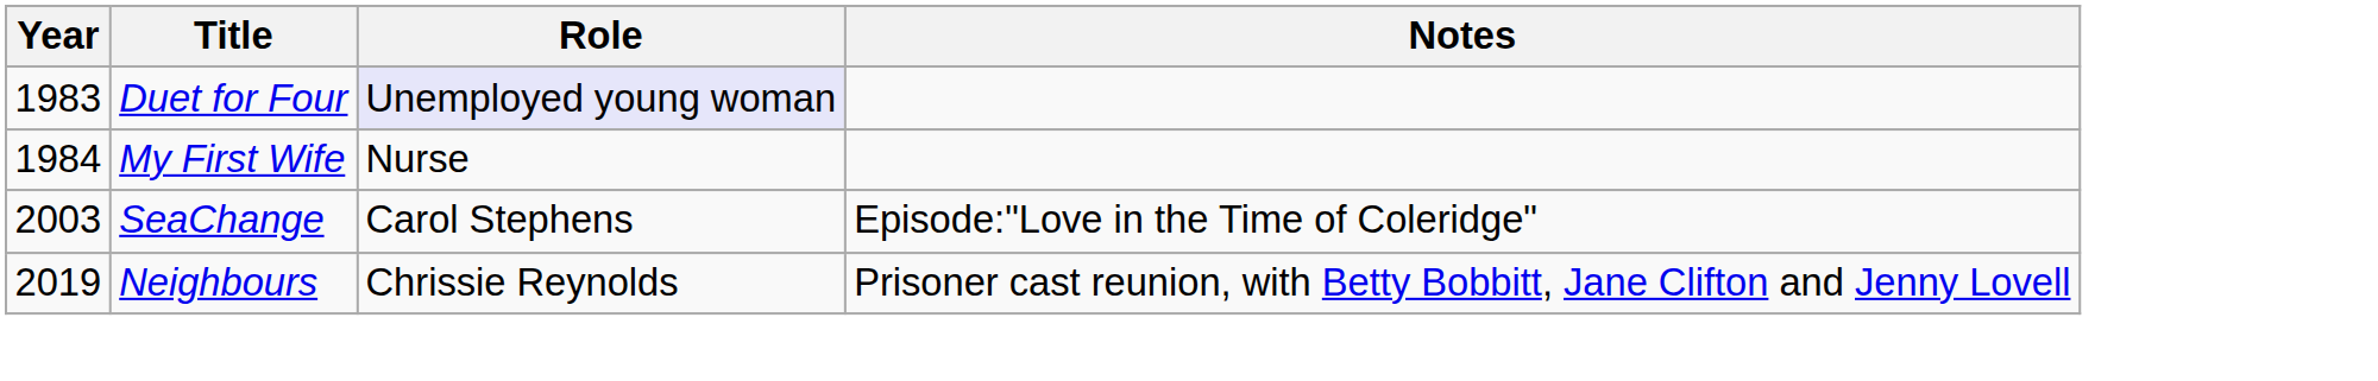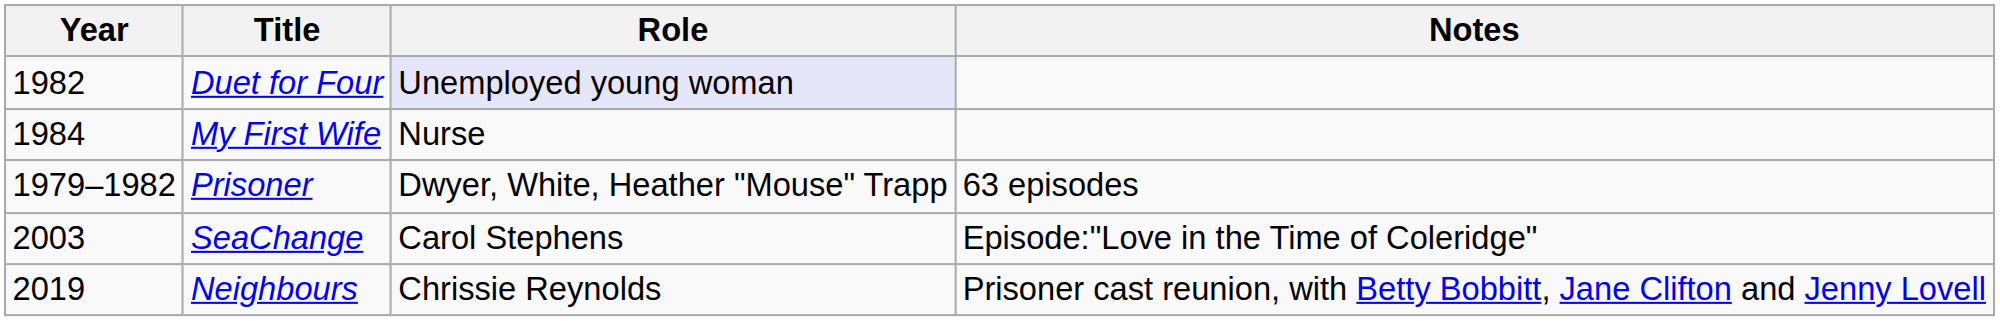 <table class="wikitable sortable">
 <tr>
 <th>Year</th>
 <th>Title</th>
 <th>Role</th>
 <th>Notes</th>
 </tr>
 <tr>
-<td>1983</td>
+<td>1982</td>
 <td><em><a href='#'>Duet for Four</a></em></td>
 <td style="background: lavender;">Unemployed young woman</td>
 <td></td>
 </tr>
 <tr>
 <td>1984</td>
 <td><em><a href='#'>My First Wife</a></em></td>
 <td>Nurse</td>
 <td></td>
+</tr>
+<tr>
+<td>1979–1982</td>
+<td><em><a href='#'>Prisoner</a></em></td>
+<td>Dwyer, White, Heather "Mouse" Trapp</td>
+<td>63 episodes</td>
 </tr>
 <tr>
 <td>2003</td>
 <td><em><a href='#'>SeaChange</a></em></td>
 <td>Carol Stephens</td>
 <td>Episode:"Love in the Time of Coleridge"</td>
 </tr>
 <tr>
 <td>2019</td>
 <td><em><a href='#'>Neighbours</a></em></td>
 <td>Chrissie Reynolds</td>
 <td>Prisoner cast reunion, with <a href='#'>Betty Bobbitt</a>, <a href='#'>Jane Clifton</a> and <a href='#'>Jenny Lovell</a></td>
 </tr>
 </table>
